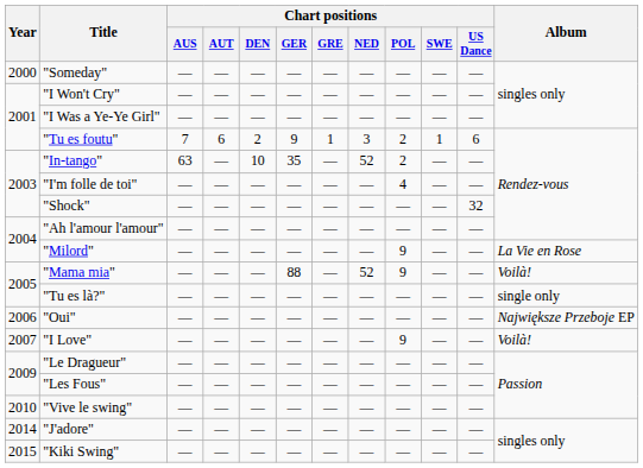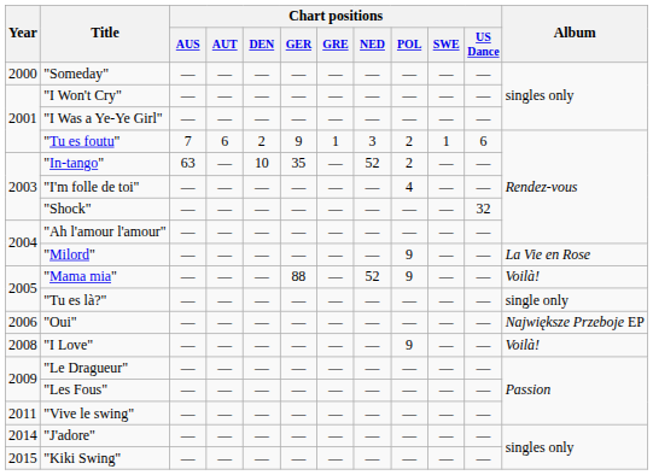 <table class="wikitable">
 <tr>
 <th rowspan="2">Year</th>
 <th rowspan="2">Title</th>
 <th colspan="9">Chart positions</th>
 <th rowspan="2">Album</th>
 </tr>
 <tr style="font-size:smaller;">
 <th width="35"><a href='#'>AUS</a><br></th>
 <th width="35"><a href='#'>AUT</a><br></th>
 <th width="35"><a href='#'>DEN</a><br></th>
 <th width="35"><a href='#'>GER</a><br></th>
 <th width="35"><a href='#'>GRE</a><br></th>
 <th width="35"><a href='#'>NED</a><br></th>
 <th width="35"><a href='#'>POL</a><br></th>
 <th width="35"><a href='#'>SWE</a><br></th>
 <th width="35"><a href='#'>US Dance</a><br></th>
 </tr>
 <tr>
 <td>2000</td>
 <td>"Someday"</td>
 <td align="center">—</td>
 <td align="center">—</td>
 <td align="center">—</td>
 <td align="center">—</td>
 <td align="center">—</td>
 <td align="center">—</td>
 <td align="center">—</td>
 <td align="center">—</td>
 <td align="center">—</td>
 <td rowspan="3">singles only</td>
 </tr>
 <tr>
 <td rowspan=3>2001</td>
 <td>"I Won't Cry"</td>
 <td align="center">—</td>
 <td align="center">—</td>
 <td align="center">—</td>
 <td align="center">—</td>
 <td align="center">—</td>
 <td align="center">—</td>
 <td align="center">—</td>
 <td align="center">—</td>
 <td align="center">—</td>
 </tr>
 <tr>
 <td>"I Was a Ye-Ye Girl" </td>
 <td align="center">—</td>
 <td align="center">—</td>
 <td align="center">—</td>
 <td align="center">—</td>
 <td align="center">—</td>
 <td align="center">—</td>
 <td align="center">—</td>
 <td align="center">—</td>
 <td align="center">—</td>
 </tr>
 <tr>
 <td>"<a href='#'>Tu es foutu</a>" </td>
 <td align="center">7</td>
 <td align="center">6</td>
 <td align="center">2</td>
 <td align="center">9</td>
 <td align="center">1</td>
 <td align="center">3</td>
 <td align="center">2</td>
 <td align="center">1</td>
 <td align="center">6</td>
 <td rowspan="5"><em>Rendez-vous</em></td>
 </tr>
 <tr>
 <td rowspan="3">2003</td>
 <td>"<a href='#'>In-tango</a>" </td>
 <td align="center">63</td>
 <td align="center">—</td>
 <td align="center">10</td>
 <td align="center">35</td>
 <td align="center">—</td>
 <td align="center">52</td>
 <td align="center">2</td>
 <td align="center">—</td>
 <td align="center">—</td>
 </tr>
 <tr>
 <td>"I'm folle de toi"</td>
 <td align="center">—</td>
 <td align="center">—</td>
 <td align="center">—</td>
 <td align="center">—</td>
 <td align="center">—</td>
 <td align="center">—</td>
 <td align="center">4</td>
 <td align="center">—</td>
 <td align="center">—</td>
 </tr>
 <tr>
 <td>"Shock"</td>
 <td align="center">—</td>
 <td align="center">—</td>
 <td align="center">—</td>
 <td align="center">—</td>
 <td align="center">—</td>
 <td align="center">—</td>
 <td align="center">—</td>
 <td align="center">—</td>
 <td align="center">32</td>
 </tr>
 <tr>
 <td rowspan="2">2004</td>
 <td>"Ah l'amour l'amour"</td>
 <td align="center">—</td>
 <td align="center">—</td>
 <td align="center">—</td>
 <td align="center">—</td>
 <td align="center">—</td>
 <td align="center">—</td>
 <td align="center">—</td>
 <td align="center">—</td>
 <td align="center">—</td>
 </tr>
 <tr>
 <td>"<a href='#'>Milord</a>"</td>
 <td align="center">—</td>
 <td align="center">—</td>
 <td align="center">—</td>
 <td align="center">—</td>
 <td align="center">—</td>
 <td align="center">—</td>
 <td align="center">9</td>
 <td align="center">—</td>
 <td align="center">—</td>
 <td><em>La Vie en Rose</em></td>
 </tr>
 <tr>
 <td rowspan="2">2005</td>
 <td>"<a href='#'>Mama mia</a>"</td>
 <td align="center">—</td>
 <td align="center">—</td>
 <td align="center">—</td>
 <td align="center">88</td>
 <td align="center">—</td>
 <td align="center">52</td>
 <td align="center">9</td>
 <td align="center">—</td>
 <td align="center">—</td>
 <td><em>Voilà!</em></td>
 </tr>
 <tr>
 <td>"Tu es là?" </td>
 <td align="center">—</td>
 <td align="center">—</td>
 <td align="center">—</td>
 <td align="center">—</td>
 <td align="center">—</td>
 <td align="center">—</td>
 <td align="center">—</td>
 <td align="center">—</td>
 <td align="center">—</td>
 <td>single only</td>
 </tr>
 <tr>
 <td>2006</td>
 <td>"Oui" </td>
 <td align="center">—</td>
 <td align="center">—</td>
 <td align="center">—</td>
 <td align="center">—</td>
 <td align="center">—</td>
 <td align="center">—</td>
 <td align="center">—</td>
 <td align="center">—</td>
 <td align="center">—</td>
 <td><em>Największe Przeboje</em> EP</td>
 </tr>
 <tr>
-<td>2007</td>
+<td>2008</td>
 <td>"I Love" </td>
 <td align="center">—</td>
 <td align="center">—</td>
 <td align="center">—</td>
 <td align="center">—</td>
 <td align="center">—</td>
 <td align="center">—</td>
 <td align="center">9</td>
 <td align="center">—</td>
 <td align="center">—</td>
 <td><em>Voilà!</em></td>
 </tr>
 <tr>
 <td rowspan="2">2009</td>
 <td>"Le Dragueur"</td>
 <td align="center">—</td>
 <td align="center">—</td>
 <td align="center">—</td>
 <td align="center">—</td>
 <td align="center">—</td>
 <td align="center">—</td>
 <td align="center">—</td>
 <td align="center">—</td>
 <td align="center">—</td>
 <td rowspan="3"><em>Passion</em></td>
 </tr>
 <tr>
 <td>"Les Fous" </td>
 <td align="center">—</td>
 <td align="center">—</td>
 <td align="center">—</td>
 <td align="center">—</td>
 <td align="center">—</td>
 <td align="center">—</td>
 <td align="center">—</td>
 <td align="center">—</td>
 <td align="center">—</td>
 </tr>
 <tr>
-<td>2010</td>
+<td>2011</td>
 <td>"Vive le swing"</td>
 <td align="center">—</td>
 <td align="center">—</td>
 <td align="center">—</td>
 <td align="center">—</td>
 <td align="center">—</td>
 <td align="center">—</td>
 <td align="center">—</td>
 <td align="center">—</td>
 <td align="center">—</td>
 </tr>
 <tr>
 <td>2014</td>
 <td>"J'adore" </td>
 <td align="center">—</td>
 <td align="center">—</td>
 <td align="center">—</td>
 <td align="center">—</td>
 <td align="center">—</td>
 <td align="center">—</td>
 <td align="center">—</td>
 <td align="center">—</td>
 <td align="center">—</td>
 <td rowspan=2>singles only</td>
 </tr>
 <tr>
 <td>2015</td>
 <td>"Kiki Swing" </td>
 <td align="center">—</td>
 <td align="center">—</td>
 <td align="center">—</td>
 <td align="center">—</td>
 <td align="center">—</td>
 <td align="center">—</td>
 <td align="center">—</td>
 <td align="center">—</td>
 <td align="center">—</td>
 </tr>
 </table>
